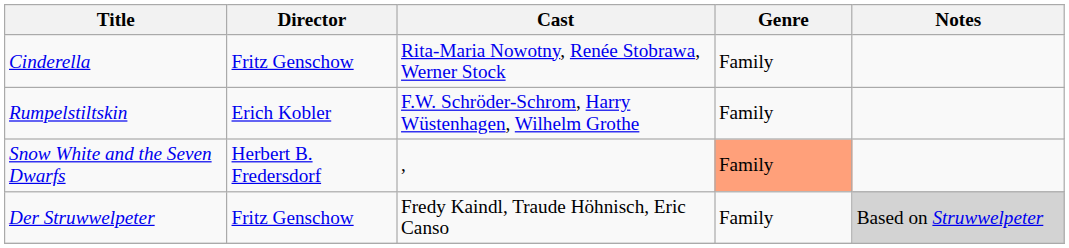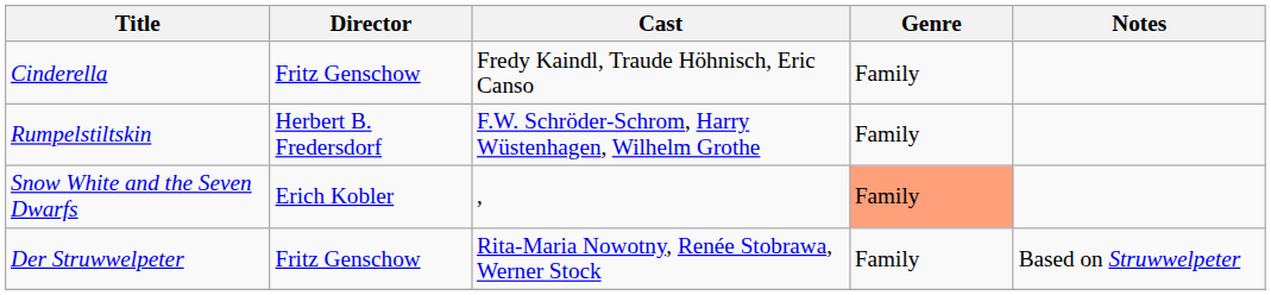 <table class="wikitable" style="width:100%;">
 <tr>
 <th style="width:21%;">Title</th>
 <th style="width:16%;">Director</th>
 <th style="width:30%;">Cast</th>
 <th style="width:13%;">Genre</th>
 <th style="width:20%;">Notes</th>
 </tr>
 <tr>
 <td><em><a href='#'>Cinderella</a></em></td>
 <td><a href='#'>Fritz Genschow</a></td>
-<td><a href='#'>Rita-Maria Nowotny</a>, <a href='#'>Renée Stobrawa</a>, <a href='#'>Werner Stock</a></td>
+<td>Fredy Kaindl, Traude Höhnisch, Eric Canso</td>
 <td>Family</td>
 <td></td>
 </tr>
 <tr>
 <td><em><a href='#'>Rumpelstiltskin</a></em></td>
-<td><a href='#'>Erich Kobler</a></td>
+<td><a href='#'>Herbert B. Fredersdorf</a></td>
 <td><a href='#'>F.W. Schröder-Schrom</a>, <a href='#'>Harry Wüstenhagen</a>, <a href='#'>Wilhelm Grothe</a></td>
 <td>Family</td>
 <td></td>
 </tr>
 <tr>
 <td><em><a href='#'>Snow White and the Seven Dwarfs</a></em></td>
-<td><a href='#'>Herbert B. Fredersdorf</a></td>
+<td><a href='#'>Erich Kobler</a></td>
 <td>, </td>
 <td style="background: lightsalmon;">Family</td>
 <td></td>
 </tr>
 <tr>
 <td><em><a href='#'>Der Struwwelpeter</a></em></td>
 <td><a href='#'>Fritz Genschow</a></td>
-<td>Fredy Kaindl, Traude Höhnisch, Eric Canso</td>
+<td><a href='#'>Rita-Maria Nowotny</a>, <a href='#'>Renée Stobrawa</a>, <a href='#'>Werner Stock</a></td>
 <td>Family</td>
-<td style="background: lightgrey;">Based on <em><a href='#'>Struwwelpeter</a></em></td>
+<td>Based on <em><a href='#'>Struwwelpeter</a></em></td>
 </tr>
 <tr>
 </tr>
 </table>
